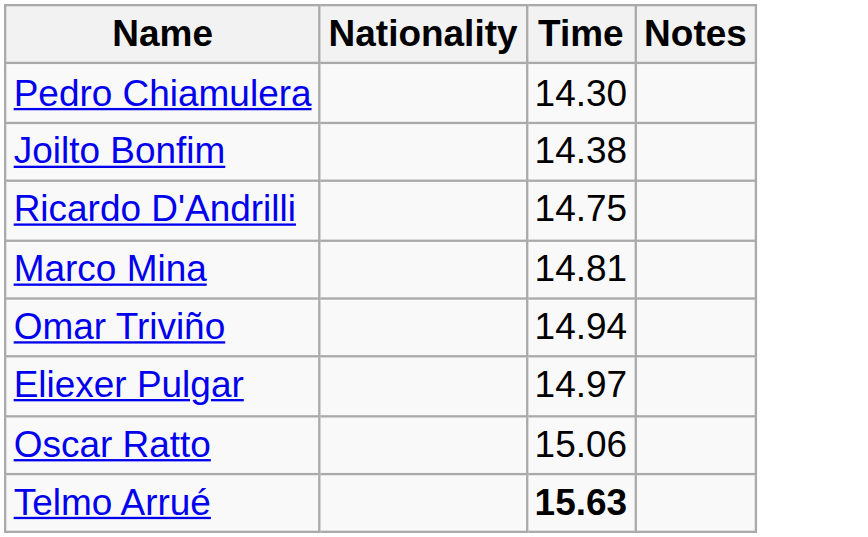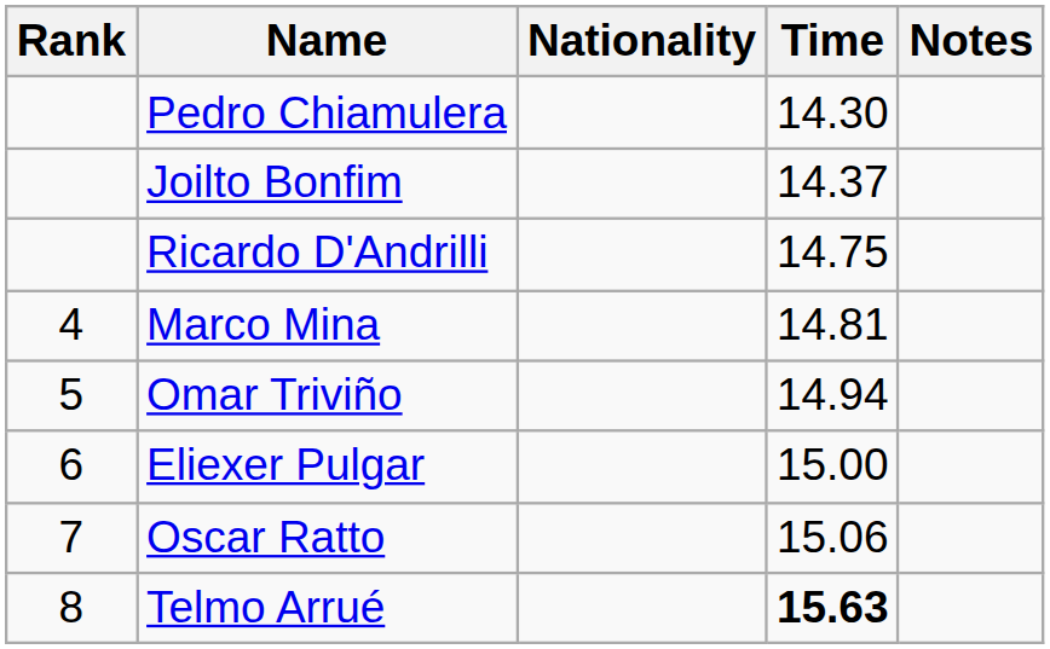 <table class="wikitable sortable" style="text-align:center">
 <tr>
+<th>Rank</th>
 <th>Name</th>
 <th>Nationality</th>
 <th>Time</th>
 <th>Notes</th>
 </tr>
 <tr>
+<td></td>
 <td align=left><a href='#'>Pedro Chiamulera</a></td>
 <td align=left></td>
 <td>14.30</td>
 <td></td>
 </tr>
 <tr>
+<td></td>
 <td align=left><a href='#'>Joilto Bonfim</a></td>
 <td align=left></td>
-<td>14.38</td>
+<td>14.37</td>
 <td></td>
 </tr>
 <tr>
+<td></td>
 <td align=left><a href='#'>Ricardo D'Andrilli</a></td>
 <td align=left></td>
 <td>14.75</td>
 <td></td>
 </tr>
 <tr>
+<td>4</td>
 <td align=left><a href='#'>Marco Mina</a></td>
 <td align=left></td>
 <td>14.81</td>
 <td></td>
 </tr>
 <tr>
+<td>5</td>
 <td align=left><a href='#'>Omar Triviño</a></td>
 <td align=left></td>
 <td>14.94</td>
 <td></td>
 </tr>
 <tr>
+<td>6</td>
 <td align=left><a href='#'>Eliexer Pulgar</a></td>
 <td align=left></td>
-<td>14.97</td>
+<td>15.00</td>
 <td></td>
 </tr>
 <tr>
+<td>7</td>
 <td align=left><a href='#'>Oscar Ratto</a></td>
 <td align=left></td>
 <td>15.06</td>
 <td></td>
 </tr>
 <tr>
+<td>8</td>
 <td align=left><a href='#'>Telmo Arrué</a></td>
 <td align=left></td>
 <td><strong>15.63</strong></td>
 <td></td>
 </tr>
 </table>
